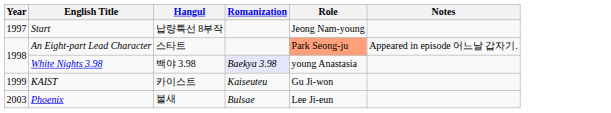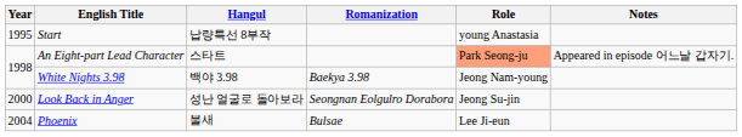 <table class="wikitable sortable">
 <tr>
 <th>Year</th>
 <th>English Title</th>
 <th><a href='#'>Hangul</a></th>
 <th><a href='#'>Romanization</a></th>
 <th>Role</th>
 <th>Notes</th>
 </tr>
 <tr>
-<td>1997</td>
+<td>1995</td>
 <td><em>Start</em></td>
 <td>납량특선 8부작</td>
 <td></td>
-<td>Jeong Nam-young</td>
+<td>young Anastasia</td>
 <td></td>
 </tr>
 <tr>
 <td rowspan=2>1998</td>
 <td><em>An Eight-part Lead Character</em></td>
 <td>스타트</td>
 <td></td>
 <td style="background: lightsalmon;">Park Seong-ju</td>
 <td>Appeared in episode 어느날 갑자기.</td>
 </tr>
 <tr>
 <td><em><a href='#'>White Nights 3.98</a></em></td>
 <td>백야 3.98</td>
-<td style="background: lavender;"><em>Baekya 3.98</em></td>
-<td>young Anastasia</td>
+<td><em>Baekya 3.98</em></td>
+<td>Jeong Nam-young</td>
 <td></td>
 </tr>
 <tr>
-<td>1999</td>
-<td><em>KAIST</em></td>
-<td>카이스트</td>
-<td><em>Kaiseuteu</em></td>
-<td>Gu Ji-won</td>
+<td>2000</td>
+<td><em><a href='#'>Look Back in Anger</a></em></td>
+<td>성난 얼굴로 돌아보라</td>
+<td><em>Seongnan Eolgulro Dorabora</em></td>
+<td>Jeong Su-jin</td>
 <td></td>
 </tr>
 <tr>
-<td>2003</td>
+<td>2004</td>
 <td><em><a href='#'>Phoenix</a></em></td>
 <td>불새</td>
 <td><em>Bulsae</em></td>
 <td>Lee Ji-eun</td>
 <td></td>
 </tr>
 </table>
